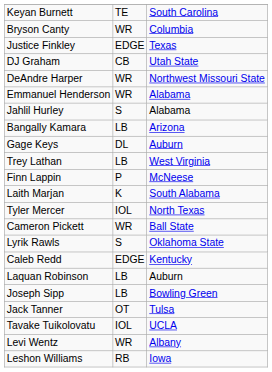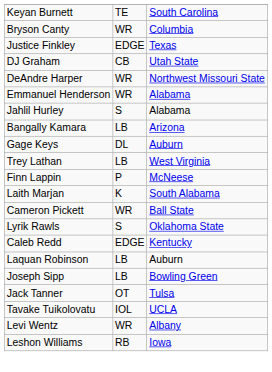 <table class="wikitable">
 <tr>
 </tr>
 <tr>
 <td>Keyan Burnett</td>
 <td>TE</td>
 <td><a href='#'>South Carolina</a></td>
 </tr>
 <tr>
 <td>Bryson Canty</td>
 <td>WR</td>
 <td><a href='#'>Columbia</a></td>
 </tr>
 <tr>
 <td>Justice Finkley</td>
 <td>EDGE</td>
 <td><a href='#'>Texas</a></td>
 </tr>
 <tr>
 <td>DJ Graham</td>
 <td>CB</td>
 <td><a href='#'>Utah State</a></td>
 </tr>
 <tr>
 <td>DeAndre Harper</td>
 <td>WR</td>
 <td><a href='#'>Northwest Missouri State</a></td>
 </tr>
 <tr>
 <td>Emmanuel Henderson</td>
 <td>WR</td>
 <td><a href='#'>Alabama</a></td>
 </tr>
 <tr>
 <td>Jahlil Hurley</td>
 <td>S</td>
 <td>Alabama</td>
 </tr>
 <tr>
 <td>Bangally Kamara</td>
 <td>LB</td>
 <td><a href='#'>Arizona</a></td>
 </tr>
 <tr>
 <td>Gage Keys</td>
 <td>DL</td>
 <td><a href='#'>Auburn</a></td>
 </tr>
 <tr>
 <td>Trey Lathan</td>
 <td>LB</td>
 <td><a href='#'>West Virginia</a></td>
 </tr>
 <tr>
 <td>Finn Lappin</td>
 <td>P</td>
 <td><a href='#'>McNeese</a></td>
 </tr>
 <tr>
 <td>Laith Marjan</td>
 <td>K</td>
 <td><a href='#'>South Alabama</a></td>
 </tr>
 <tr>
-<td>Tyler Mercer</td>
-<td>IOL</td>
-<td><a href='#'>North Texas</a></td>
-</tr>
-<tr>
 <td>Cameron Pickett</td>
 <td>WR</td>
 <td><a href='#'>Ball State</a></td>
 </tr>
 <tr>
 <td>Lyrik Rawls</td>
 <td>S</td>
 <td><a href='#'>Oklahoma State</a></td>
 </tr>
 <tr>
 <td>Caleb Redd</td>
 <td>EDGE</td>
 <td><a href='#'>Kentucky</a></td>
 </tr>
 <tr>
 <td>Laquan Robinson</td>
 <td>LB</td>
 <td>Auburn</td>
 </tr>
 <tr>
 <td>Joseph Sipp</td>
 <td>LB</td>
 <td><a href='#'>Bowling Green</a></td>
 </tr>
 <tr>
 <td>Jack Tanner</td>
 <td>OT</td>
 <td><a href='#'>Tulsa</a></td>
 </tr>
 <tr>
 <td>Tavake Tuikolovatu</td>
 <td>IOL</td>
 <td><a href='#'>UCLA</a></td>
 </tr>
 <tr>
 <td>Levi Wentz</td>
 <td>WR</td>
 <td><a href='#'>Albany</a></td>
 </tr>
 <tr>
 <td>Leshon Williams</td>
 <td>RB</td>
 <td><a href='#'>Iowa</a></td>
 </tr>
 </table>
